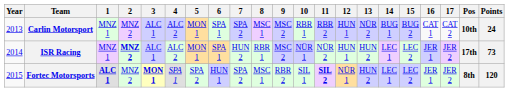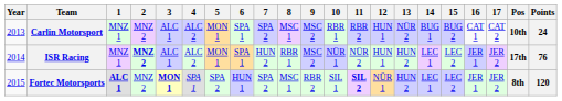 <table class="wikitable" style="text-align:center; font-size:85%">
 <tr>
 <th>Year</th>
 <th>Team</th>
 <th>1</th>
 <th>2</th>
 <th>3</th>
 <th>4</th>
 <th>5</th>
 <th>6</th>
 <th>7</th>
 <th>8</th>
 <th>9</th>
 <th>10</th>
 <th>11</th>
 <th>12</th>
 <th>13</th>
 <th>14</th>
 <th>15</th>
 <th>16</th>
 <th>17</th>
 <th>Pos</th>
 <th>Points</th>
 </tr>
 <tr>
 <td><a href='#'>2013</a></td>
 <th nowrap><a href='#'>Carlin Motorsport</a></th>
 <td style="background:#DFFFDF;"><a href='#'>MNZ<br>1</a><br></td>
 <td style="background:#EFCFFF;"><a href='#'>MNZ<br>2</a><br></td>
 <td style="background:#CFCFFF;"><a href='#'>ALC<br>1</a><br></td>
 <td style="background:#CFCFFF;"><a href='#'>ALC<br>2</a><br></td>
 <td style="background:#FFDF9F;"><a href='#'>MON<br>1</a><br></td>
 <td style="background:#DFFFDF;"><a href='#'>SPA<br>1</a><br></td>
 <td style="background:#CFCFFF;"><a href='#'>SPA<br>2</a><br></td>
 <td style="background:#EFCFFF;"><a href='#'>MSC<br>1</a><br></td>
 <td style="background:#CFCFFF;"><a href='#'>MSC<br>2</a><br></td>
 <td style="background:#DFFFDF;"><a href='#'>RBR<br>1</a><br></td>
 <td style="background:#CFCFFF;"><a href='#'>RBR<br>2</a><br></td>
 <td style="background:#CFCFFF;"><a href='#'>HUN<br>1</a><br></td>
 <td style="background:#CFCFFF;"><a href='#'>NÜR<br>2</a><br></td>
 <td style="background:#CFCFFF;"><a href='#'>BUG<br>1</a><br></td>
 <td style="background:#CFCFFF;"><a href='#'>BUG<br>2</a><br></td>
 <td><a href='#'>CAT<br>1</a></td>
 <td><a href='#'>CAT<br>2</a></td>
 <th>10th</th>
 <th>24</th>
 </tr>
 <tr>
 <td><a href='#'>2014</a></td>
 <th nowrap><a href='#'>ISR Racing</a></th>
 <td style="background:#EFCFFF;"><a href='#'>MNZ<br>1</a><br></td>
 <td style="background:#DFFFDF;"><strong><a href='#'>MNZ<br>2</a><br></strong></td>
 <td style="background:#CFCFFF;"><a href='#'>ALC<br>1</a><br></td>
 <td style="background:#DFFFDF;"><a href='#'>ALC<br>2</a><br></td>
 <td style="background:#FFDF9F;"><a href='#'>MON<br>1</a><br></td>
 <td style="background:#FFDF9F;"><a href='#'>SPA<br>1</a><br></td>
 <td style="background:#DFFFDF;"><a href='#'>HUN<br>2</a><br></td>
 <td style="background:#DFFFDF;"><a href='#'>RBR<br>1</a><br></td>
 <td style="background:#CFCFFF;"><a href='#'>MSC<br>2</a><br></td>
 <td style="background:#CFCFFF;"><a href='#'>NÜR<br>1</a><br></td>
 <td style="background:#DFFFDF;"><a href='#'>NÜR<br>2</a><br></td>
 <td style="background:#DFFFDF;"><a href='#'>HUN<br>1</a><br></td>
 <td style="background:#DFFFDF;"><a href='#'>HUN<br>2</a><br></td>
 <td style="background:#EFCFFF;"><a href='#'>LEC<br>1</a><br></td>
 <td style="background:#DFFFDF;"><a href='#'>LEC<br>2</a><br></td>
 <td style="background:#CFCFFF;"><a href='#'>JER<br>1</a><br></td>
 <td style="background:#EFCFFF;"><a href='#'>JER<br>2</a><br></td>
 <th>17th</th>
-<th>73</th>
+<th>76</th>
 </tr>
 <tr>
 <td><a href='#'>2015</a></td>
 <th nowrap><a href='#'>Fortec Motorsports</a></th>
 <td style="background:#DFDFDF;"><strong><a href='#'>ALC<br>1</a><br></strong></td>
 <td style="background:#DFFFDF;"><a href='#'>MNZ<br>2</a><br></td>
 <td style="background:#FFFFBF;"><strong><a href='#'>MON<br>1</a></strong><br></td>
 <td style="background:#DFDFDF;"><em><a href='#'>SPA<br>1</a></em><br></td>
 <td style="background:#DFFFDF;"><a href='#'>SPA<br>2</a><br></td>
 <td style="background:#CFCFFF;"><a href='#'>HUN<br>1</a><br></td>
 <td style="background:#DFFFDF;"><a href='#'>SPA<br>2</a><br></td>
 <td style="background:#DFFFDF;"><a href='#'>MSC<br>1</a><br></td>
 <td style="background:#DFFFDF;"><a href='#'>RBR<br>2</a><br></td>
 <td style="background:#DFFFDF;"><a href='#'>SIL<br>1</a><br></td>
 <td style="background:#EFCFFF;"><strong><a href='#'>SIL<br>2</a><br></strong></td>
 <td style="background:#FFDF9F;"><a href='#'>NÜR<br>1</a><br></td>
 <td style="background:#CFCFFF;"><a href='#'>HUN<br>2</a><br></td>
 <td style="background:#CFCFFF;"><a href='#'>LEC<br>1</a><br></td>
 <td style="background:#CFCFFF;"><a href='#'>LEC<br>2</a><br></td>
 <td style="background:#DFFFDF;"><a href='#'>JER<br>1</a><br></td>
 <td style="background:#DFFFDF;"><a href='#'>JER<br>2</a><br></td>
 <th>8th</th>
 <th>120</th>
 </tr>
 </table>
